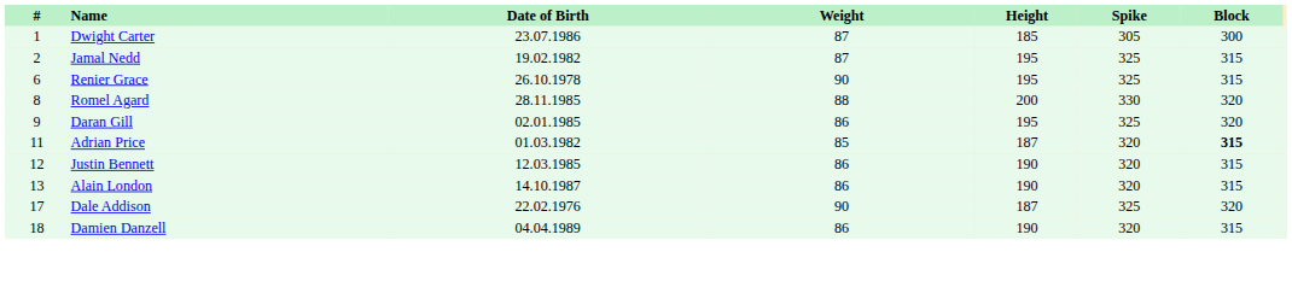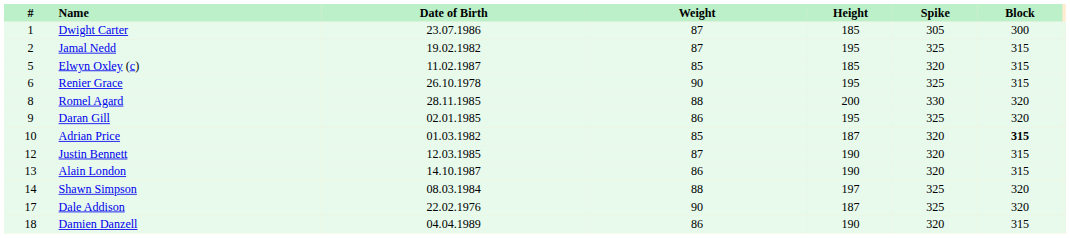 <table border=0 cellpadding=2 cellspacing=0  |- bgcolor=#FFECCE style="text-align:center; font-size:90%;" width=100%>
 <tr bgcolor=#BBF0C9>
 <th width=5%>#</th>
 <th width=25% align=left>Name</th>
 <th width=25%>Date of Birth</th>
 <th width=21%>Weight</th>
 <th width=8%>Height</th>
 <th width=8%>Spike</th>
 <th width=8%>Block</th>
 </tr>
 <tr bgcolor=#E7FAEC>
 <td>1</td>
 <td align=left><a href='#'>Dwight Carter</a></td>
 <td>23.07.1986</td>
 <td>87</td>
 <td>185</td>
 <td>305</td>
 <td>300</td>
 <td></td>
 </tr>
 <tr bgcolor=#E7FAEC>
 <td>2</td>
 <td align=left><a href='#'>Jamal Nedd</a></td>
 <td>19.02.1982</td>
 <td>87</td>
 <td>195</td>
 <td>325</td>
+<td>315</td>
+<td></td>
+</tr>
+<tr bgcolor=#E7FAEC>
+<td>5</td>
+<td align=left><a href='#'>Elwyn Oxley</a> (<a href='#'>c</a>)</td>
+<td>11.02.1987</td>
+<td>85</td>
+<td>185</td>
+<td>320</td>
 <td>315</td>
 <td></td>
 </tr>
 <tr bgcolor=#E7FAEC>
 <td>6</td>
 <td align=left><a href='#'>Renier Grace</a></td>
 <td>26.10.1978</td>
 <td>90</td>
 <td>195</td>
 <td>325</td>
 <td>315</td>
 <td></td>
 </tr>
 <tr bgcolor=#E7FAEC>
 <td>8</td>
 <td align=left><a href='#'>Romel Agard</a></td>
 <td>28.11.1985</td>
 <td>88</td>
 <td>200</td>
 <td>330</td>
 <td>320</td>
 <td></td>
 </tr>
 <tr bgcolor=#E7FAEC>
 <td>9</td>
 <td align=left><a href='#'>Daran Gill</a></td>
 <td>02.01.1985</td>
 <td>86</td>
 <td>195</td>
 <td>325</td>
 <td>320</td>
 <td></td>
 </tr>
 <tr bgcolor=#E7FAEC>
-<td>11</td>
+<td>10</td>
 <td align=left><a href='#'>Adrian Price</a></td>
 <td>01.03.1982</td>
 <td>85</td>
 <td>187</td>
 <td>320</td>
 <td><strong>315</strong></td>
 <td></td>
 </tr>
 <tr bgcolor=#E7FAEC>
 <td>12</td>
 <td align=left><a href='#'>Justin Bennett</a></td>
 <td>12.03.1985</td>
-<td>86</td>
+<td>87</td>
 <td>190</td>
 <td>320</td>
 <td>315</td>
 <td></td>
 </tr>
 <tr bgcolor=#E7FAEC>
 <td>13</td>
 <td align=left><a href='#'>Alain London</a></td>
 <td>14.10.1987</td>
 <td>86</td>
 <td>190</td>
 <td>320</td>
 <td>315</td>
+<td></td>
+</tr>
+<tr bgcolor=#E7FAEC>
+<td>14</td>
+<td align=left><a href='#'>Shawn Simpson</a></td>
+<td>08.03.1984</td>
+<td>88</td>
+<td>197</td>
+<td>325</td>
+<td>320</td>
 <td></td>
 </tr>
 <tr bgcolor=#E7FAEC>
 <td>17</td>
 <td align=left><a href='#'>Dale Addison</a></td>
 <td>22.02.1976</td>
 <td>90</td>
 <td>187</td>
 <td>325</td>
 <td>320</td>
 <td></td>
 </tr>
 <tr bgcolor=#E7FAEC>
 <td>18</td>
 <td align=left><a href='#'>Damien Danzell</a></td>
 <td>04.04.1989</td>
 <td>86</td>
 <td>190</td>
 <td>320</td>
 <td>315</td>
 <td></td>
 </tr>
 </table>
